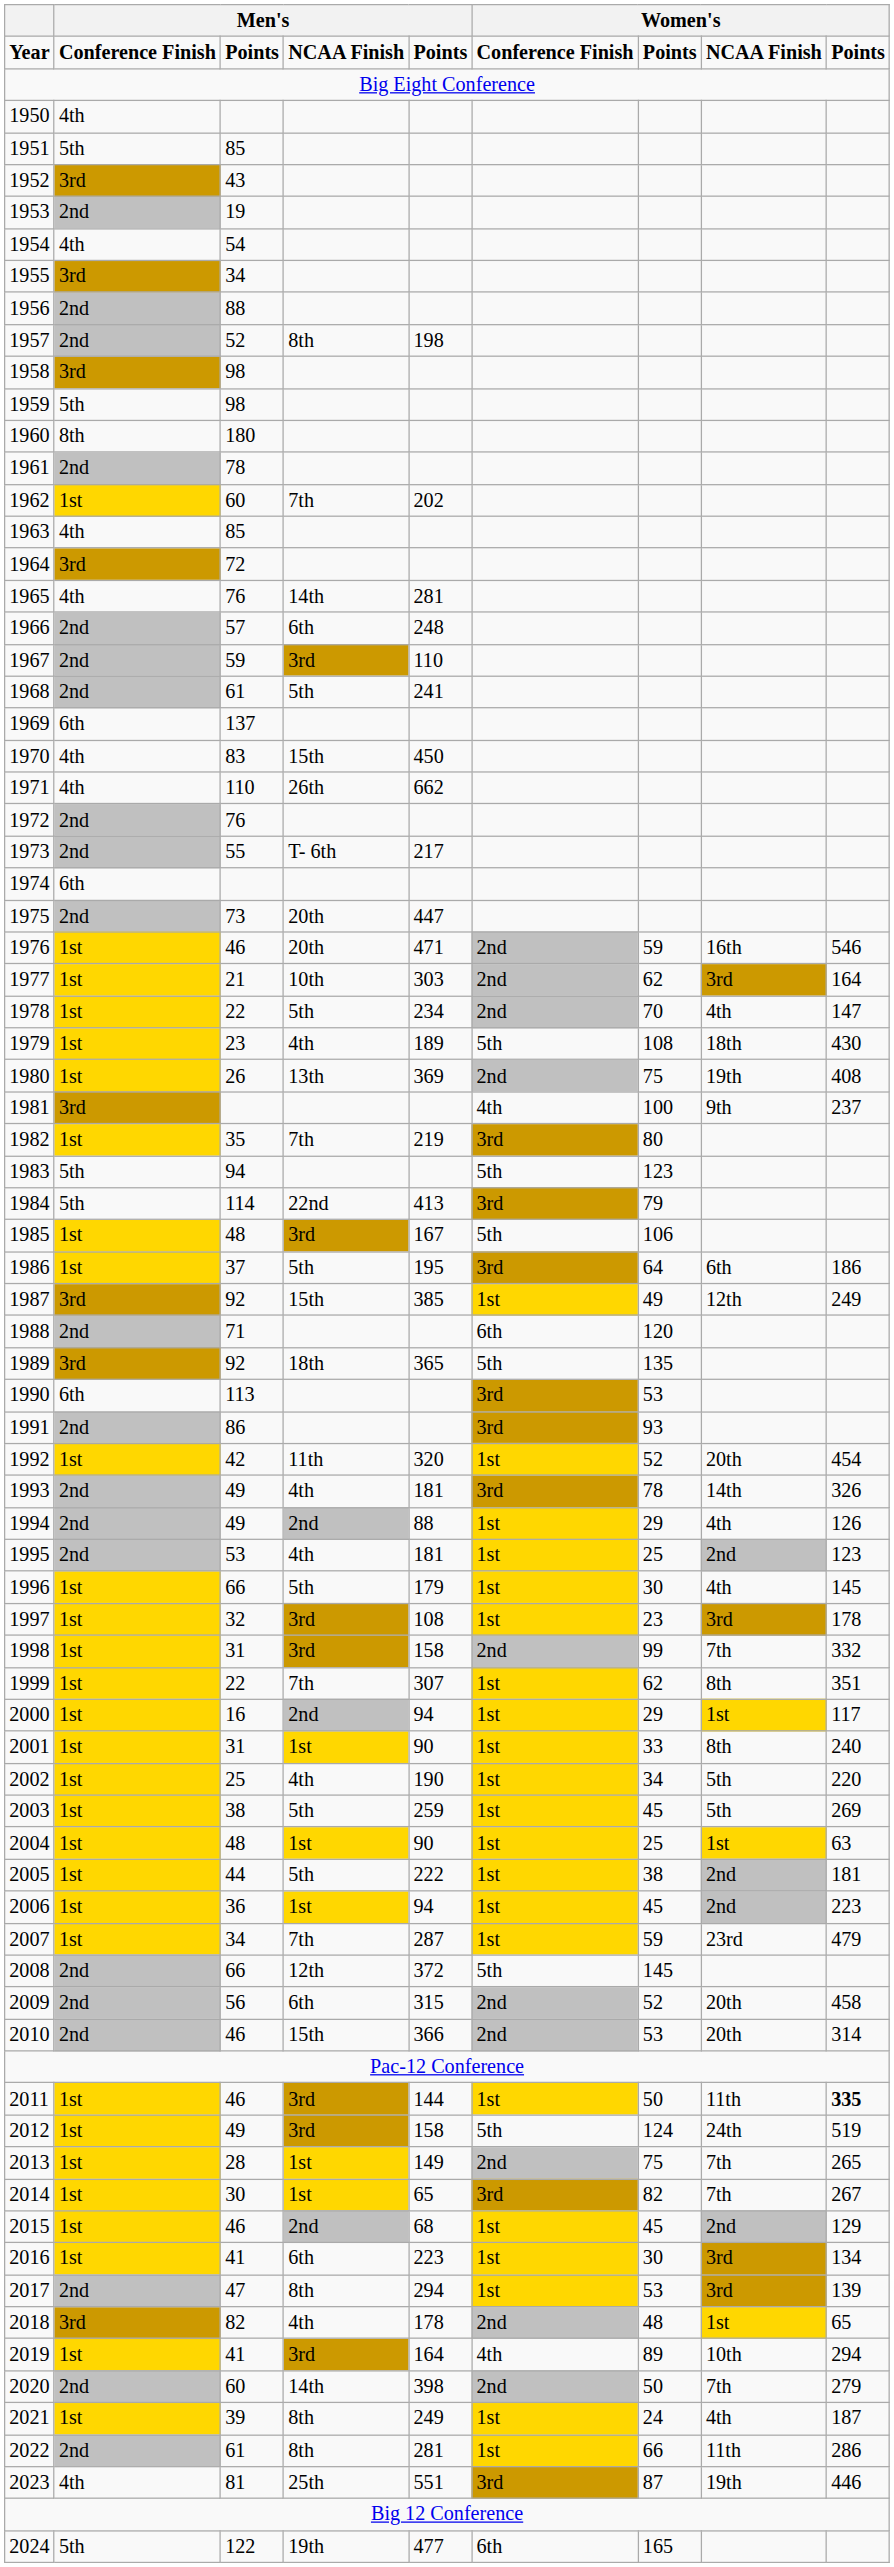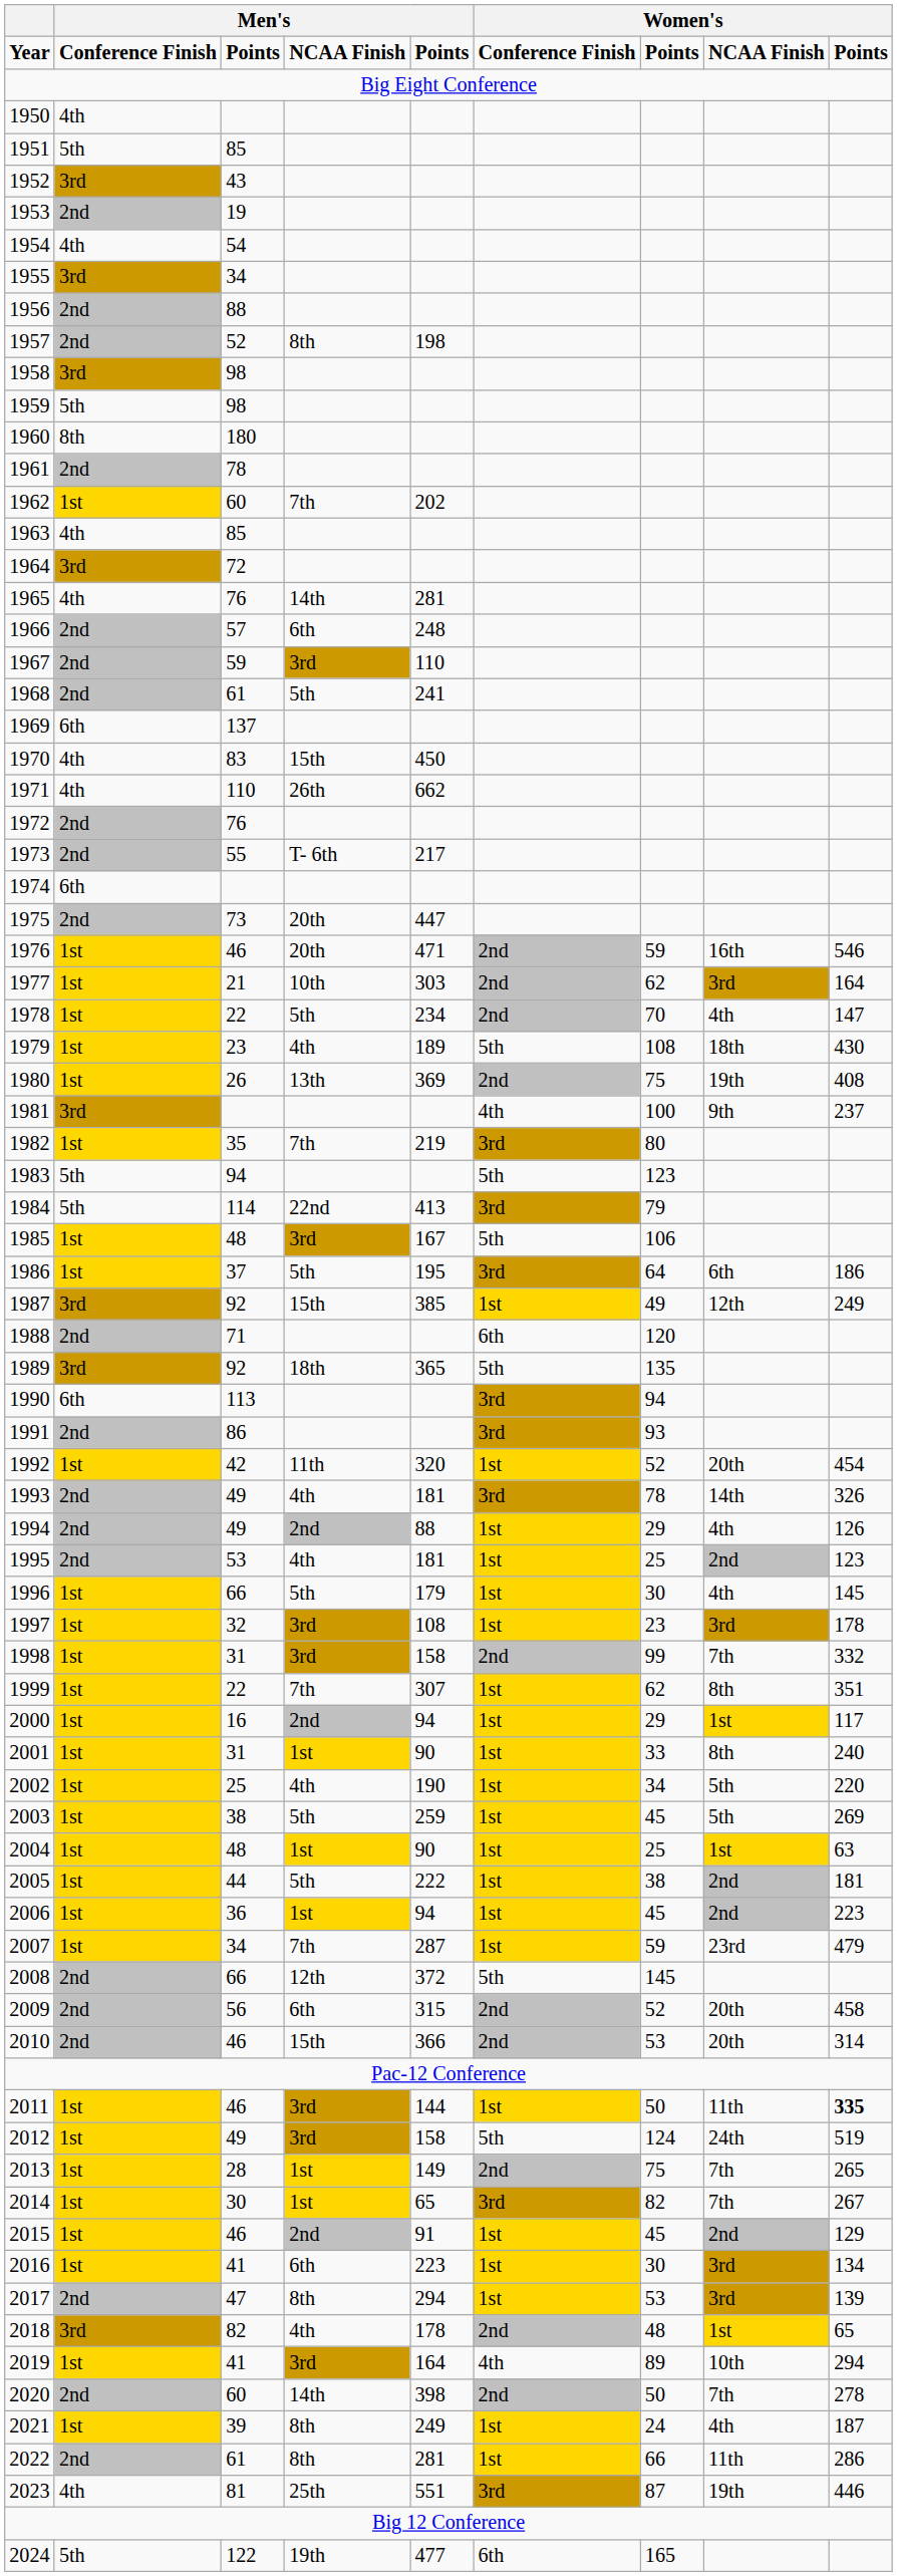 <table class="wikitable">
 <tr>
 <th></th>
 <th colspan="4">Men's</th>
 <th colspan="4">Women's</th>
 </tr>
 <tr>
 <td><strong>Year</strong></td>
 <td><strong>Conference Finish</strong></td>
 <td><strong>Points</strong></td>
 <td><strong>NCAA Finish</strong></td>
 <td><strong>Points</strong></td>
 <td><strong>Conference Finish</strong></td>
 <td><strong>Points</strong></td>
 <td><strong>NCAA Finish</strong></td>
 <td><strong>Points</strong></td>
 </tr>
 <tr>
 <td colspan="9" align="center"><a href='#'>Big Eight Conference</a></td>
 </tr>
 <tr>
 <td>1950</td>
 <td>4th</td>
 <td></td>
 <td></td>
 <td></td>
 <td></td>
 <td></td>
 <td></td>
 <td></td>
 </tr>
 <tr>
 <td>1951</td>
 <td>5th</td>
 <td>85</td>
 <td></td>
 <td></td>
 <td></td>
 <td></td>
 <td></td>
 <td></td>
 </tr>
 <tr>
 <td>1952</td>
 <td bgcolor="cc9900">3rd</td>
 <td>43</td>
 <td></td>
 <td></td>
 <td></td>
 <td></td>
 <td></td>
 <td></td>
 </tr>
 <tr>
 <td>1953</td>
 <td bgcolor="silver">2nd</td>
 <td>19</td>
 <td></td>
 <td></td>
 <td></td>
 <td></td>
 <td></td>
 <td></td>
 </tr>
 <tr>
 <td>1954</td>
 <td>4th</td>
 <td>54</td>
 <td></td>
 <td></td>
 <td></td>
 <td></td>
 <td></td>
 <td></td>
 </tr>
 <tr>
 <td>1955</td>
 <td bgcolor="cc9900">3rd</td>
 <td>34</td>
 <td></td>
 <td></td>
 <td></td>
 <td></td>
 <td></td>
 <td></td>
 </tr>
 <tr>
 <td>1956</td>
 <td bgcolor="silver">2nd</td>
 <td>88</td>
 <td></td>
 <td></td>
 <td></td>
 <td></td>
 <td></td>
 <td></td>
 </tr>
 <tr>
 <td>1957</td>
 <td bgcolor="silver">2nd</td>
 <td>52</td>
 <td>8th</td>
 <td>198</td>
 <td></td>
 <td></td>
 <td></td>
 <td></td>
 </tr>
 <tr>
 <td>1958</td>
 <td bgcolor="cc9900">3rd</td>
 <td>98</td>
 <td></td>
 <td></td>
 <td></td>
 <td></td>
 <td></td>
 <td></td>
 </tr>
 <tr>
 <td>1959</td>
 <td>5th</td>
 <td>98</td>
 <td></td>
 <td></td>
 <td></td>
 <td></td>
 <td></td>
 <td></td>
 </tr>
 <tr>
 <td>1960</td>
 <td>8th</td>
 <td>180</td>
 <td></td>
 <td></td>
 <td></td>
 <td></td>
 <td></td>
 <td></td>
 </tr>
 <tr>
 <td>1961</td>
 <td bgcolor="silver">2nd</td>
 <td>78</td>
 <td></td>
 <td></td>
 <td></td>
 <td></td>
 <td></td>
 <td></td>
 </tr>
 <tr>
 <td>1962</td>
 <td bgcolor="gold">1st</td>
 <td>60</td>
 <td>7th</td>
 <td>202</td>
 <td></td>
 <td></td>
 <td></td>
 <td></td>
 </tr>
 <tr>
 <td>1963</td>
 <td>4th</td>
 <td>85</td>
 <td></td>
 <td></td>
 <td></td>
 <td></td>
 <td></td>
 <td></td>
 </tr>
 <tr>
 <td>1964</td>
 <td bgcolor="cc9900">3rd</td>
 <td>72</td>
 <td></td>
 <td></td>
 <td></td>
 <td></td>
 <td></td>
 <td></td>
 </tr>
 <tr>
 <td>1965</td>
 <td>4th</td>
 <td>76</td>
 <td>14th</td>
 <td>281</td>
 <td></td>
 <td></td>
 <td></td>
 <td></td>
 </tr>
 <tr>
 <td>1966</td>
 <td bgcolor="silver">2nd</td>
 <td>57</td>
 <td>6th</td>
 <td>248</td>
 <td></td>
 <td></td>
 <td></td>
 <td></td>
 </tr>
 <tr>
 <td>1967</td>
 <td bgcolor="silver">2nd</td>
 <td>59</td>
 <td bgcolor="cc9900">3rd</td>
 <td>110</td>
 <td></td>
 <td></td>
 <td></td>
 <td></td>
 </tr>
 <tr>
 <td>1968</td>
 <td bgcolor="silver">2nd</td>
 <td>61</td>
 <td>5th</td>
 <td>241</td>
 <td></td>
 <td></td>
 <td></td>
 <td></td>
 </tr>
 <tr>
 <td>1969</td>
 <td>6th</td>
 <td>137</td>
 <td></td>
 <td></td>
 <td></td>
 <td></td>
 <td></td>
 <td></td>
 </tr>
 <tr>
 <td>1970</td>
 <td>4th</td>
 <td>83</td>
 <td>15th</td>
 <td>450</td>
 <td></td>
 <td></td>
 <td></td>
 <td></td>
 </tr>
 <tr>
 <td>1971</td>
 <td>4th</td>
 <td>110</td>
 <td>26th</td>
 <td>662</td>
 <td></td>
 <td></td>
 <td></td>
 <td></td>
 </tr>
 <tr>
 <td>1972</td>
 <td bgcolor="silver">2nd</td>
 <td>76</td>
 <td></td>
 <td></td>
 <td></td>
 <td></td>
 <td></td>
 <td></td>
 </tr>
 <tr>
 <td>1973</td>
 <td bgcolor="silver">2nd</td>
 <td>55</td>
 <td>T- 6th</td>
 <td>217</td>
 <td></td>
 <td></td>
 <td></td>
 <td></td>
 </tr>
 <tr>
 <td>1974</td>
 <td>6th</td>
 <td></td>
 <td></td>
 <td></td>
 <td></td>
 <td></td>
 <td></td>
 <td></td>
 </tr>
 <tr>
 <td>1975</td>
 <td bgcolor="silver">2nd</td>
 <td>73</td>
 <td>20th</td>
 <td>447</td>
 <td></td>
 <td></td>
 <td></td>
 <td></td>
 </tr>
 <tr>
 <td>1976</td>
 <td bgcolor="gold">1st</td>
 <td>46</td>
 <td>20th</td>
 <td>471</td>
 <td bgcolor="silver">2nd</td>
 <td>59</td>
 <td>16th</td>
 <td>546</td>
 </tr>
 <tr>
 <td>1977</td>
 <td bgcolor="gold">1st</td>
 <td>21</td>
 <td>10th</td>
 <td>303</td>
 <td bgcolor="silver">2nd</td>
 <td>62</td>
 <td bgcolor="cc9900">3rd</td>
 <td>164</td>
 </tr>
 <tr>
 <td>1978</td>
 <td bgcolor="gold">1st</td>
 <td>22</td>
 <td>5th</td>
 <td>234</td>
 <td bgcolor="silver">2nd</td>
 <td>70</td>
 <td>4th</td>
 <td>147</td>
 </tr>
 <tr>
 <td>1979</td>
 <td bgcolor="gold">1st</td>
 <td>23</td>
 <td>4th</td>
 <td>189</td>
 <td>5th</td>
 <td>108</td>
 <td>18th</td>
 <td>430</td>
 </tr>
 <tr>
 <td>1980</td>
 <td bgcolor="gold">1st</td>
 <td>26</td>
 <td>13th</td>
 <td>369</td>
 <td bgcolor="silver">2nd</td>
 <td>75</td>
 <td>19th</td>
 <td>408</td>
 </tr>
 <tr>
 <td>1981</td>
 <td bgcolor="cc9900">3rd</td>
 <td></td>
 <td></td>
 <td></td>
 <td>4th</td>
 <td>100</td>
 <td>9th</td>
 <td>237</td>
 </tr>
 <tr>
 <td>1982</td>
 <td bgcolor="gold">1st</td>
 <td>35</td>
 <td>7th</td>
 <td>219</td>
 <td bgcolor="cc9900">3rd</td>
 <td>80</td>
 <td></td>
 <td></td>
 </tr>
 <tr>
 <td>1983</td>
 <td>5th</td>
 <td>94</td>
 <td></td>
 <td></td>
 <td>5th</td>
 <td>123</td>
 <td></td>
 <td></td>
 </tr>
 <tr>
 <td>1984</td>
 <td>5th</td>
 <td>114</td>
 <td>22nd</td>
 <td>413</td>
 <td bgcolor="cc9900">3rd</td>
 <td>79</td>
 <td></td>
 <td></td>
 </tr>
 <tr>
 <td>1985</td>
 <td bgcolor="gold">1st</td>
 <td>48</td>
 <td bgcolor="cc9900">3rd</td>
 <td>167</td>
 <td>5th</td>
 <td>106</td>
 <td></td>
 <td></td>
 </tr>
 <tr>
 <td>1986</td>
 <td bgcolor="gold">1st</td>
 <td>37</td>
 <td>5th</td>
 <td>195</td>
 <td bgcolor="cc9900">3rd</td>
 <td>64</td>
 <td>6th</td>
 <td>186</td>
 </tr>
 <tr>
 <td>1987</td>
 <td bgcolor="cc9900">3rd</td>
 <td>92</td>
 <td>15th</td>
 <td>385</td>
 <td bgcolor="gold">1st</td>
 <td>49</td>
 <td>12th</td>
 <td>249</td>
 </tr>
 <tr>
 <td>1988</td>
 <td bgcolor="silver">2nd</td>
 <td>71</td>
 <td></td>
 <td></td>
 <td>6th</td>
 <td>120</td>
 <td></td>
 <td></td>
 </tr>
 <tr>
 <td>1989</td>
 <td bgcolor="cc9900">3rd</td>
 <td>92</td>
 <td>18th</td>
 <td>365</td>
 <td>5th</td>
 <td>135</td>
 <td></td>
 <td></td>
 </tr>
 <tr>
 <td>1990</td>
 <td>6th</td>
 <td>113</td>
 <td></td>
 <td></td>
 <td bgcolor="cc9900">3rd</td>
-<td>53</td>
+<td>94</td>
 <td></td>
 <td></td>
 </tr>
 <tr>
 <td>1991</td>
 <td bgcolor="silver">2nd</td>
 <td>86</td>
 <td></td>
 <td></td>
 <td bgcolor="cc9900">3rd</td>
 <td>93</td>
 <td></td>
 <td></td>
 </tr>
 <tr>
 <td>1992</td>
 <td bgcolor="gold">1st</td>
 <td>42</td>
 <td>11th</td>
 <td>320</td>
 <td bgcolor="gold">1st</td>
 <td>52</td>
 <td>20th</td>
 <td>454</td>
 </tr>
 <tr>
 <td>1993</td>
 <td bgcolor="silver">2nd</td>
 <td>49</td>
 <td>4th</td>
 <td>181</td>
 <td bgcolor="cc9900">3rd</td>
 <td>78</td>
 <td>14th</td>
 <td>326</td>
 </tr>
 <tr>
 <td>1994</td>
 <td bgcolor="silver">2nd</td>
 <td>49</td>
 <td bgcolor="silver">2nd</td>
 <td>88</td>
 <td bgcolor="gold">1st</td>
 <td>29</td>
 <td>4th</td>
 <td>126</td>
 </tr>
 <tr>
 <td>1995</td>
 <td bgcolor="silver">2nd</td>
 <td>53</td>
 <td>4th</td>
 <td>181</td>
 <td bgcolor="gold">1st</td>
 <td>25</td>
 <td bgcolor="silver">2nd</td>
 <td>123</td>
 </tr>
 <tr>
 <td>1996</td>
 <td bgcolor="gold">1st</td>
 <td>66</td>
 <td>5th</td>
 <td>179</td>
 <td bgcolor="gold">1st</td>
 <td>30</td>
 <td>4th</td>
 <td>145</td>
 </tr>
 <tr>
 <td>1997</td>
 <td bgcolor="gold">1st</td>
 <td>32</td>
 <td bgcolor="cc9900">3rd</td>
 <td>108</td>
 <td bgcolor="gold">1st</td>
 <td>23</td>
 <td bgcolor="cc9900">3rd</td>
 <td>178</td>
 </tr>
 <tr>
 <td>1998</td>
 <td bgcolor="gold">1st</td>
 <td>31</td>
 <td bgcolor="cc9900">3rd</td>
 <td>158</td>
 <td bgcolor="silver">2nd</td>
 <td>99</td>
 <td>7th</td>
 <td>332</td>
 </tr>
 <tr>
 <td>1999</td>
 <td bgcolor="gold">1st</td>
 <td>22</td>
 <td>7th</td>
 <td>307</td>
 <td bgcolor="gold">1st</td>
 <td>62</td>
 <td>8th</td>
 <td>351</td>
 </tr>
 <tr>
 <td>2000</td>
 <td bgcolor="gold">1st</td>
 <td>16</td>
 <td bgcolor="silver">2nd</td>
 <td>94</td>
 <td bgcolor="gold">1st</td>
 <td>29</td>
 <td bgcolor="gold">1st</td>
 <td>117</td>
 </tr>
 <tr>
 <td>2001</td>
 <td bgcolor="gold">1st</td>
 <td>31</td>
 <td bgcolor="gold">1st</td>
 <td>90</td>
 <td bgcolor="gold">1st</td>
 <td>33</td>
 <td>8th</td>
 <td>240</td>
 </tr>
 <tr>
 <td>2002</td>
 <td bgcolor="gold">1st</td>
 <td>25</td>
 <td>4th</td>
 <td>190</td>
 <td bgcolor="gold">1st</td>
 <td>34</td>
 <td>5th</td>
 <td>220</td>
 </tr>
 <tr>
 <td>2003</td>
 <td bgcolor="gold">1st</td>
 <td>38</td>
 <td>5th</td>
 <td>259</td>
 <td bgcolor="gold">1st</td>
 <td>45</td>
 <td>5th</td>
 <td>269</td>
 </tr>
 <tr>
 <td>2004</td>
 <td bgcolor="gold">1st</td>
 <td>48</td>
 <td bgcolor="gold">1st</td>
 <td>90</td>
 <td bgcolor="gold">1st</td>
 <td>25</td>
 <td bgcolor="gold">1st</td>
 <td>63</td>
 </tr>
 <tr>
 <td>2005</td>
 <td bgcolor="gold">1st</td>
 <td>44</td>
 <td>5th</td>
 <td>222</td>
 <td bgcolor="gold">1st</td>
 <td>38</td>
 <td bgcolor="silver">2nd</td>
 <td>181</td>
 </tr>
 <tr>
 <td>2006</td>
 <td bgcolor="gold">1st</td>
 <td>36</td>
 <td bgcolor="gold">1st</td>
 <td>94</td>
 <td bgcolor="gold">1st</td>
 <td>45</td>
 <td bgcolor="silver">2nd</td>
 <td>223</td>
 </tr>
 <tr>
 <td>2007</td>
 <td bgcolor="gold">1st</td>
 <td>34</td>
 <td>7th</td>
 <td>287</td>
 <td bgcolor="gold">1st</td>
 <td>59</td>
 <td>23rd</td>
 <td>479</td>
 </tr>
 <tr>
 <td>2008</td>
 <td bgcolor="silver">2nd</td>
 <td>66</td>
 <td>12th</td>
 <td>372</td>
 <td>5th</td>
 <td>145</td>
 <td></td>
 <td></td>
 </tr>
 <tr>
 <td>2009</td>
 <td bgcolor="silver">2nd</td>
 <td>56</td>
 <td>6th</td>
 <td>315</td>
 <td bgcolor="silver">2nd</td>
 <td>52</td>
 <td>20th</td>
 <td>458</td>
 </tr>
 <tr>
 <td>2010</td>
 <td bgcolor="silver">2nd</td>
 <td>46</td>
 <td>15th</td>
 <td>366</td>
 <td bgcolor="silver">2nd</td>
 <td>53</td>
 <td>20th</td>
 <td>314</td>
 </tr>
 <tr>
 <td colspan="9" align="center"><a href='#'>Pac-12 Conference</a></td>
 </tr>
 <tr>
 <td>2011</td>
 <td bgcolor="gold">1st</td>
 <td>46</td>
 <td bgcolor="cc9900">3rd</td>
 <td>144</td>
 <td bgcolor="gold">1st</td>
 <td>50</td>
 <td>11th</td>
 <td><strong>335</strong></td>
 </tr>
 <tr>
 <td>2012</td>
 <td bgcolor="gold">1st</td>
 <td>49</td>
 <td bgcolor="cc9900">3rd</td>
 <td>158</td>
 <td>5th</td>
 <td>124</td>
 <td>24th</td>
 <td>519</td>
 </tr>
 <tr>
 <td>2013</td>
 <td bgcolor="gold">1st</td>
 <td>28</td>
 <td bgcolor="gold">1st</td>
 <td>149</td>
 <td bgcolor="silver">2nd</td>
 <td>75</td>
 <td>7th</td>
 <td>265</td>
 </tr>
 <tr>
 <td>2014</td>
 <td bgcolor="gold">1st</td>
 <td>30</td>
 <td bgcolor="gold">1st</td>
 <td>65</td>
 <td bgcolor="cc9900">3rd</td>
 <td>82</td>
 <td>7th</td>
 <td>267</td>
 </tr>
 <tr>
 <td>2015</td>
 <td bgcolor="gold">1st</td>
 <td>46</td>
 <td bgcolor="silver">2nd</td>
-<td>68</td>
+<td>91</td>
 <td bgcolor="gold">1st</td>
 <td>45</td>
 <td bgcolor="silver">2nd</td>
 <td>129</td>
 </tr>
 <tr>
 <td>2016</td>
 <td bgcolor="gold">1st</td>
 <td>41</td>
 <td>6th</td>
 <td>223</td>
 <td bgcolor="gold">1st</td>
 <td>30</td>
 <td bgcolor="cc9900">3rd</td>
 <td>134</td>
 </tr>
 <tr>
 <td>2017</td>
 <td bgcolor="silver">2nd</td>
 <td>47</td>
 <td>8th</td>
 <td>294</td>
 <td bgcolor="gold">1st</td>
 <td>53</td>
 <td bgcolor="cc9900">3rd</td>
 <td>139</td>
 </tr>
 <tr>
 <td>2018</td>
 <td bgcolor="cc9900">3rd</td>
 <td>82</td>
 <td>4th</td>
 <td>178</td>
 <td bgcolor="silver">2nd</td>
 <td>48</td>
 <td bgcolor="gold">1st</td>
 <td>65</td>
 </tr>
 <tr>
 <td>2019</td>
 <td bgcolor="gold">1st</td>
 <td>41</td>
 <td bgcolor="cc9900">3rd</td>
 <td>164</td>
 <td>4th</td>
 <td>89</td>
 <td>10th</td>
 <td>294</td>
 </tr>
 <tr>
 <td>2020</td>
 <td bgcolor="silver">2nd</td>
 <td>60</td>
 <td>14th</td>
 <td>398</td>
 <td bgcolor="silver">2nd</td>
 <td>50</td>
 <td>7th</td>
-<td>279</td>
+<td>278</td>
 </tr>
 <tr>
 <td>2021</td>
 <td bgcolor="gold">1st</td>
 <td>39</td>
 <td>8th</td>
 <td>249</td>
 <td bgcolor="gold">1st</td>
 <td>24</td>
 <td>4th</td>
 <td>187</td>
 </tr>
 <tr>
 <td>2022</td>
 <td bgcolor="silver">2nd</td>
 <td>61</td>
 <td>8th</td>
 <td>281</td>
 <td bgcolor="gold">1st</td>
 <td>66</td>
 <td>11th</td>
 <td>286</td>
 </tr>
 <tr>
 <td>2023</td>
 <td>4th</td>
 <td>81</td>
 <td>25th</td>
 <td>551</td>
 <td bgcolor="cc9900">3rd</td>
 <td>87</td>
 <td>19th</td>
 <td>446</td>
 </tr>
 <tr>
 <td colspan="9" align="center"><a href='#'>Big 12 Conference</a></td>
 </tr>
 <tr>
 <td>2024</td>
 <td>5th</td>
 <td>122</td>
 <td>19th</td>
 <td>477</td>
 <td>6th</td>
 <td>165</td>
 <td></td>
 <td></td>
 </tr>
 </table>
